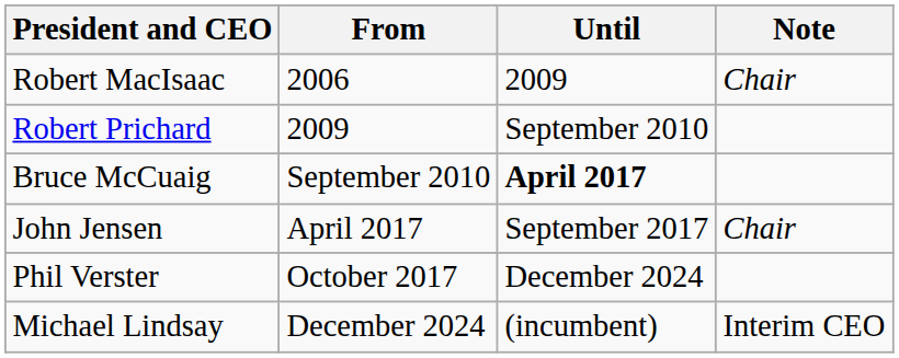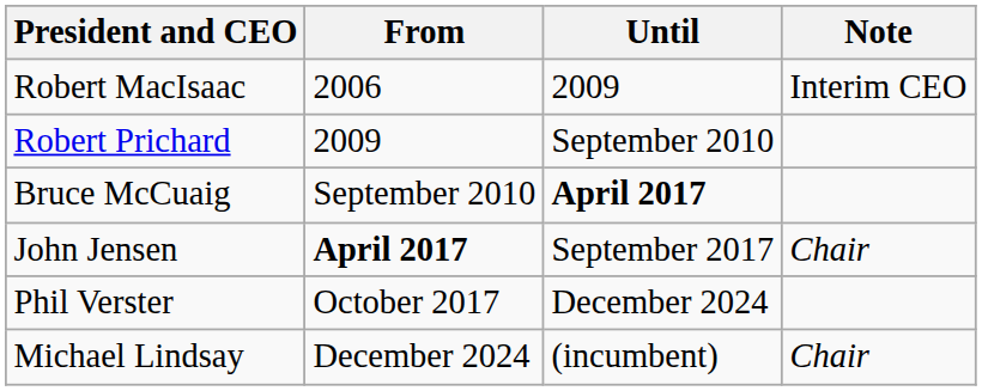 <table class="wikitable">
 <tr>
 <th>President and CEO</th>
 <th>From</th>
 <th>Until</th>
 <th>Note</th>
 </tr>
 <tr>
 <td>Robert MacIsaac</td>
 <td>2006</td>
 <td>2009</td>
-<td><em>Chair</em></td>
+<td>Interim CEO</td>
 </tr>
 <tr>
 <td><a href='#'>Robert Prichard</a></td>
 <td>2009</td>
 <td>September 2010</td>
 <td></td>
 </tr>
 <tr>
 <td>Bruce McCuaig</td>
 <td>September 2010</td>
 <td><strong>April 2017</strong></td>
 <td></td>
 </tr>
 <tr>
 <td>John Jensen</td>
-<td>April 2017</td>
+<td><strong>April 2017</strong></td>
 <td>September 2017</td>
 <td><em>Chair</em></td>
 </tr>
 <tr>
 <td>Phil Verster</td>
 <td>October 2017</td>
 <td>December 2024</td>
 <td></td>
 </tr>
 <tr>
 <td>Michael Lindsay</td>
 <td>December 2024</td>
 <td>(incumbent)</td>
-<td>Interim CEO</td>
+<td><em>Chair</em></td>
 </tr>
 </table>
